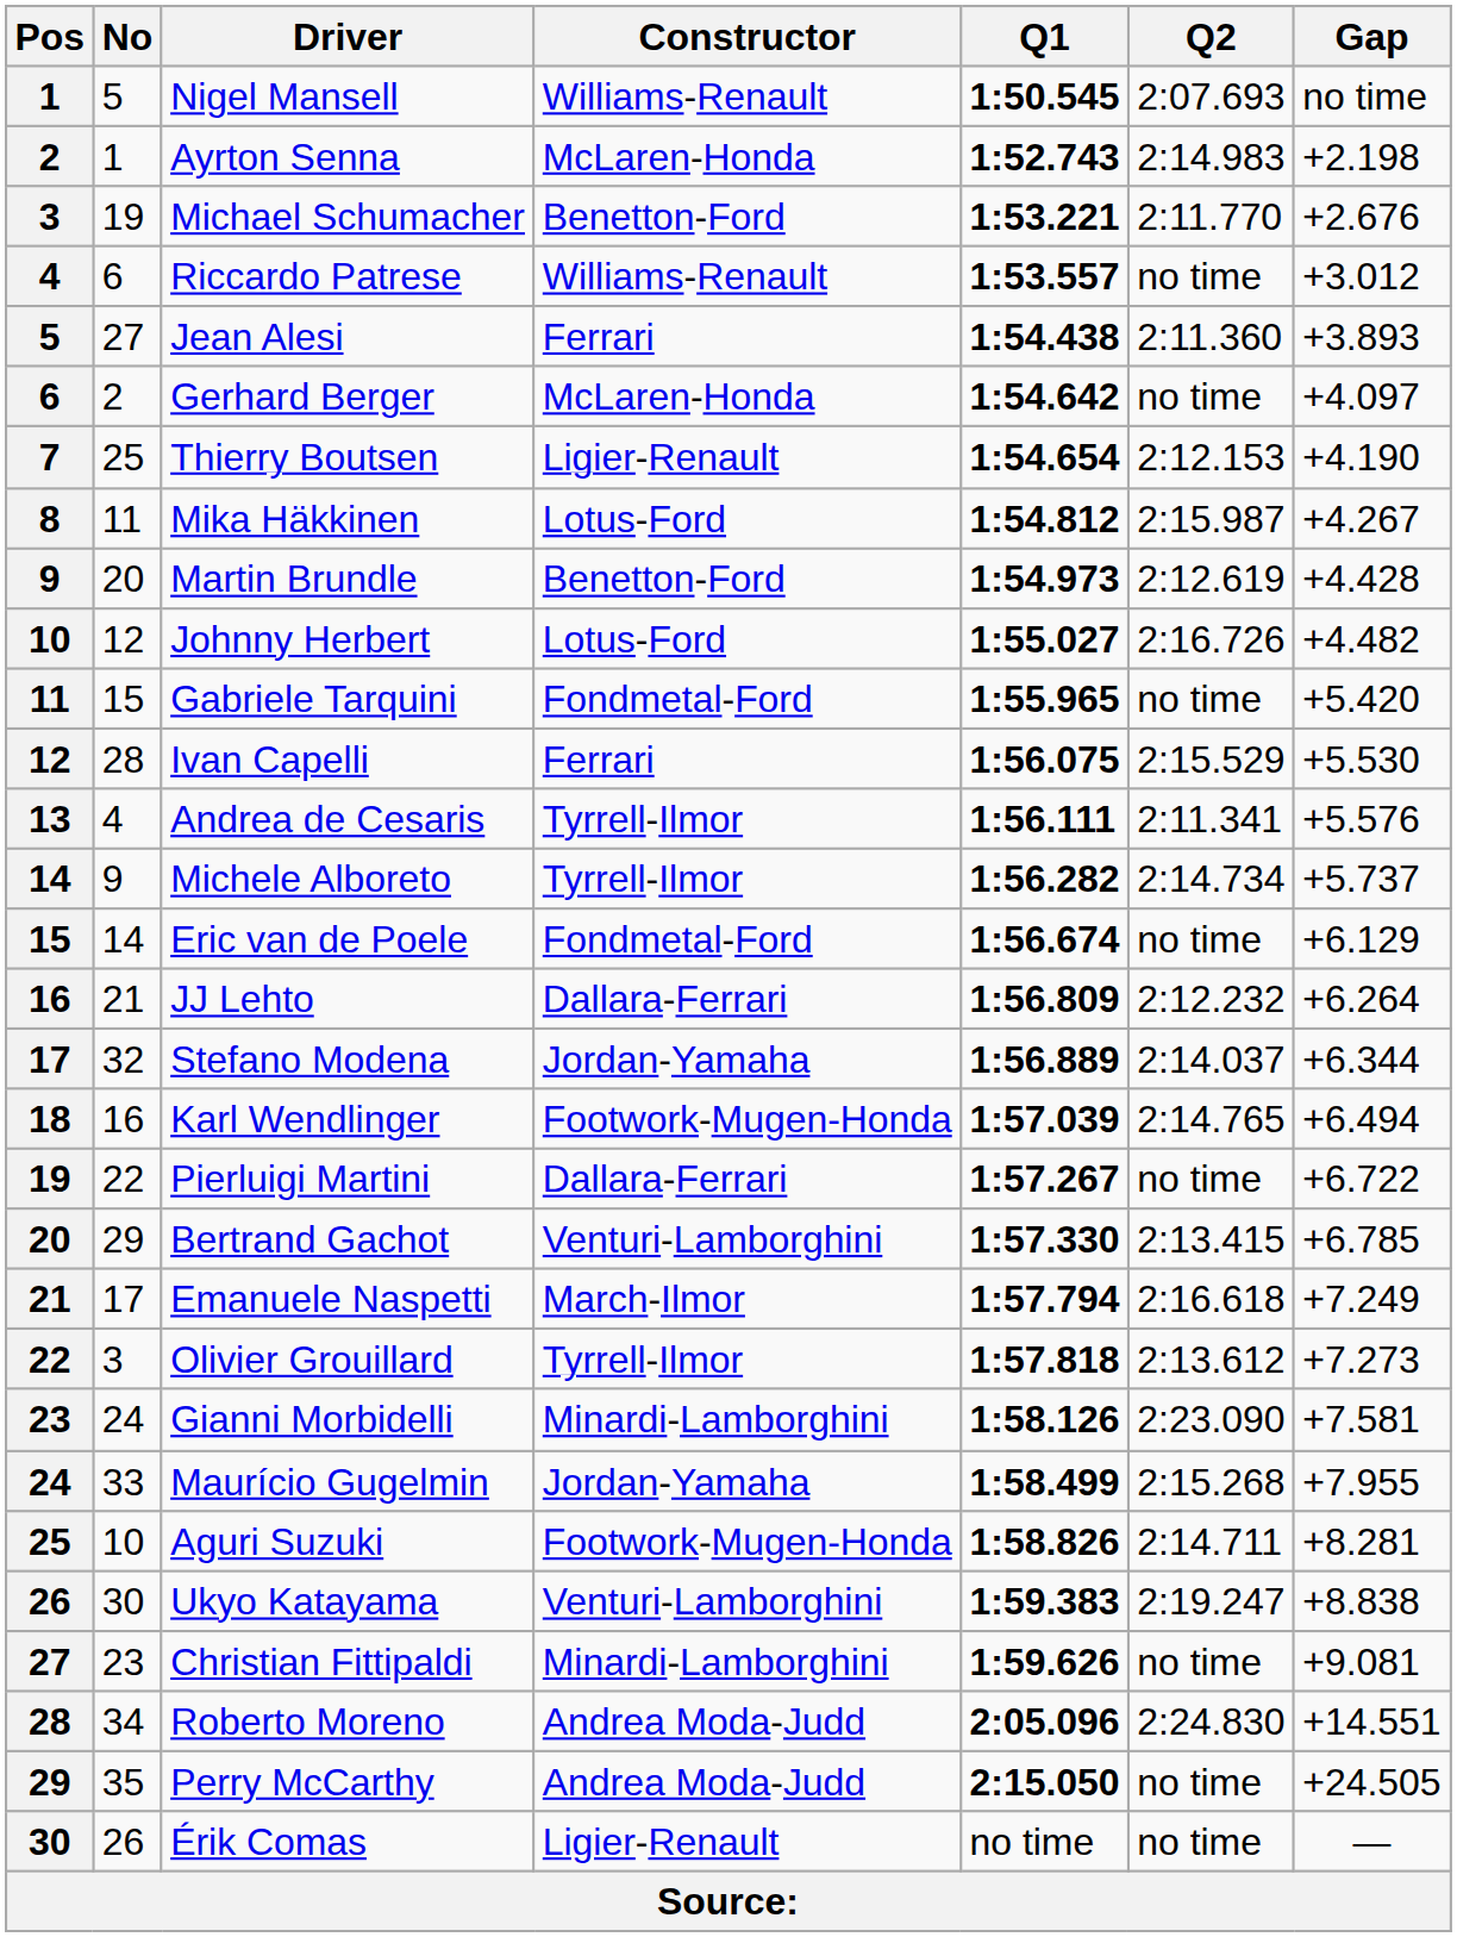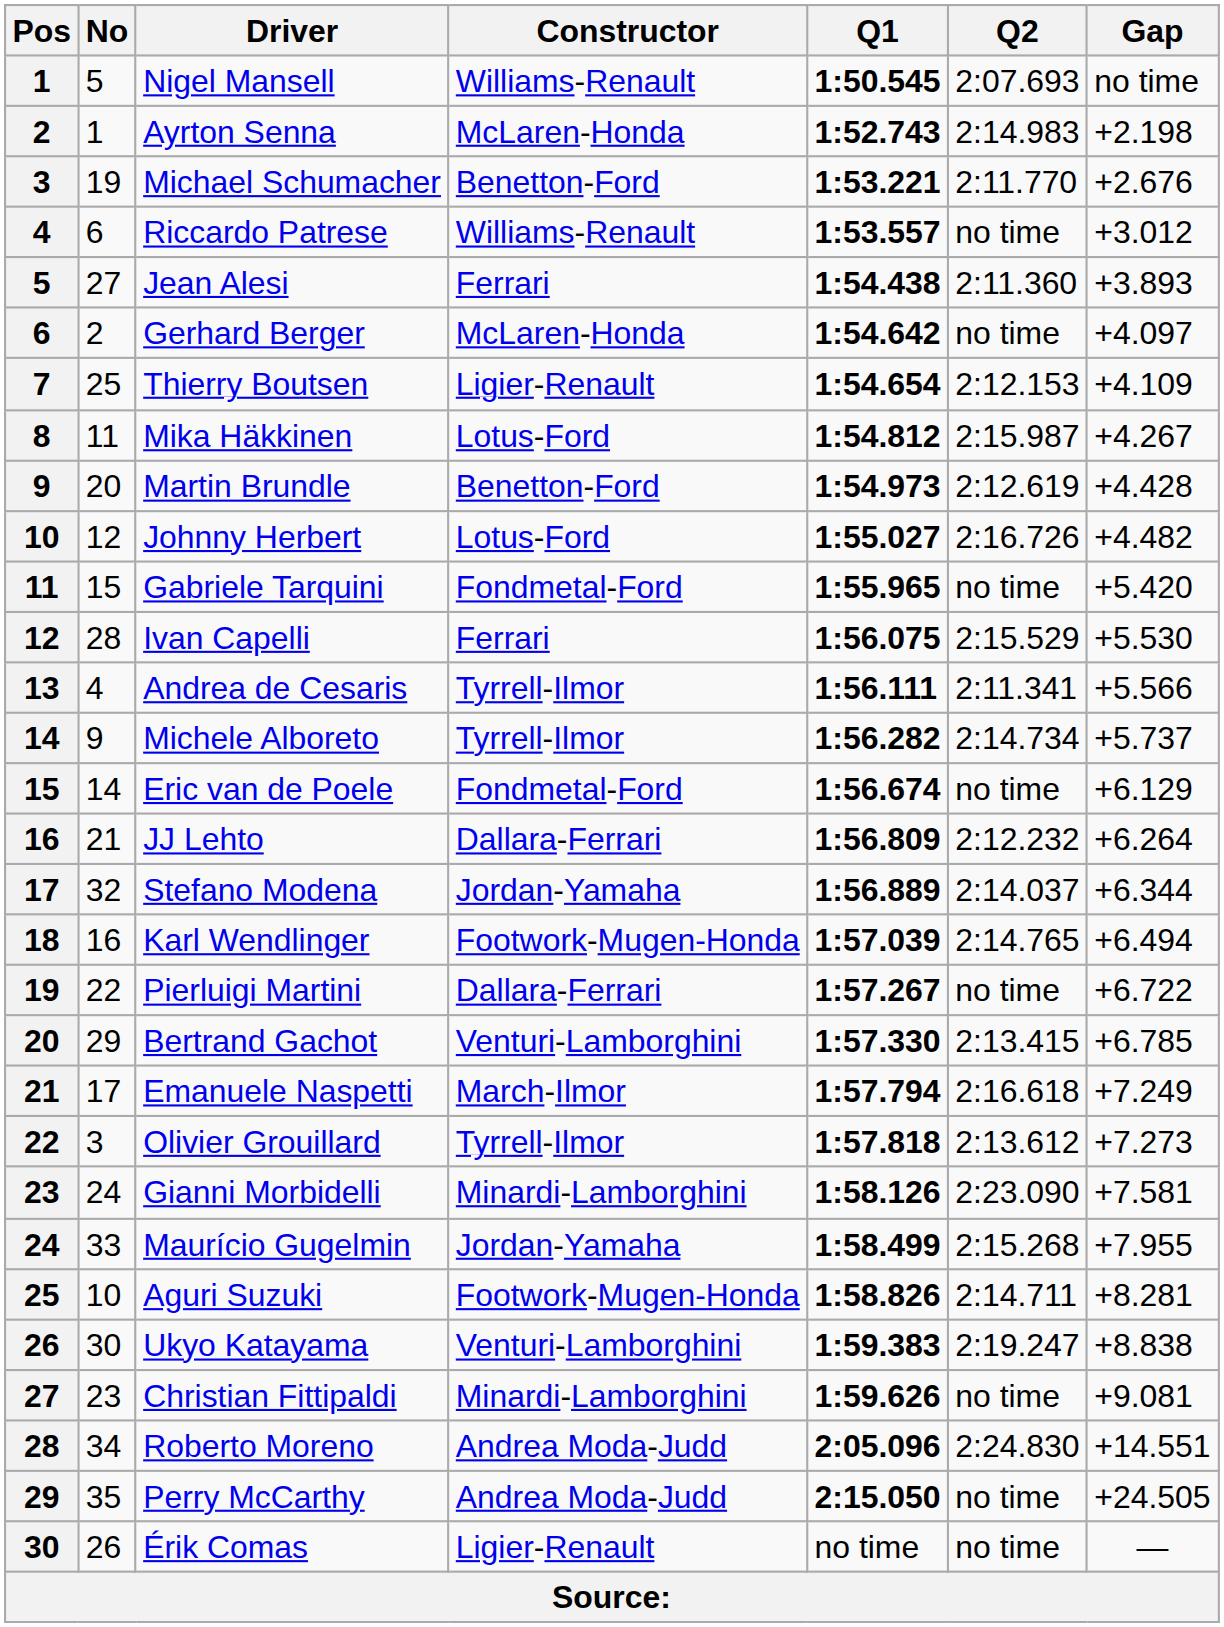 <table class="wikitable sortable" style="font-size: 95%;">
 <tr>
 <th>Pos</th>
 <th>No</th>
 <th>Driver</th>
 <th>Constructor</th>
 <th>Q1</th>
 <th>Q2</th>
 <th>Gap</th>
 </tr>
 <tr>
 <th>1</th>
 <td>5</td>
 <td data-sort-value="man"> <a href='#'>Nigel Mansell</a></td>
 <td><a href='#'>Williams</a>-<a href='#'>Renault</a></td>
 <td><strong>1:50.545</strong></td>
 <td>2:07.693</td>
 <td>no time</td>
 </tr>
 <tr>
 <th>2</th>
 <td>1</td>
 <td data-sort-value="sen"> <a href='#'>Ayrton Senna</a></td>
 <td><a href='#'>McLaren</a>-<a href='#'>Honda</a></td>
 <td><strong>1:52.743</strong></td>
 <td>2:14.983</td>
 <td>+2.198</td>
 </tr>
 <tr>
 <th>3</th>
 <td>19</td>
 <td data-sort-value="sch"> <a href='#'>Michael Schumacher</a></td>
 <td><a href='#'>Benetton</a>-<a href='#'>Ford</a></td>
 <td><strong>1:53.221</strong></td>
 <td>2:11.770</td>
 <td>+2.676</td>
 </tr>
 <tr>
 <th>4</th>
 <td>6</td>
 <td data-sort-value="pat"> <a href='#'>Riccardo Patrese</a></td>
 <td><a href='#'>Williams</a>-<a href='#'>Renault</a></td>
 <td><strong>1:53.557</strong></td>
 <td>no time</td>
 <td>+3.012</td>
 </tr>
 <tr>
 <th>5</th>
 <td>27</td>
 <td data-sort-value="ale"> <a href='#'>Jean Alesi</a></td>
 <td><a href='#'>Ferrari</a></td>
 <td><strong>1:54.438</strong></td>
 <td>2:11.360</td>
 <td>+3.893</td>
 </tr>
 <tr>
 <th>6</th>
 <td>2</td>
 <td data-sort-value="ber"> <a href='#'>Gerhard Berger</a></td>
 <td><a href='#'>McLaren</a>-<a href='#'>Honda</a></td>
 <td><strong>1:54.642</strong></td>
 <td>no time</td>
 <td>+4.097</td>
 </tr>
 <tr>
 <th>7</th>
 <td>25</td>
 <td data-sort-value="bou"> <a href='#'>Thierry Boutsen</a></td>
 <td><a href='#'>Ligier</a>-<a href='#'>Renault</a></td>
 <td><strong>1:54.654</strong></td>
 <td>2:12.153</td>
-<td>+4.190</td>
+<td>+4.109</td>
 </tr>
 <tr>
 <th>8</th>
 <td>11</td>
 <td data-sort-value="hak"> <a href='#'>Mika Häkkinen</a></td>
 <td><a href='#'>Lotus</a>-<a href='#'>Ford</a></td>
 <td><strong>1:54.812</strong></td>
 <td>2:15.987</td>
 <td>+4.267</td>
 </tr>
 <tr>
 <th>9</th>
 <td>20</td>
 <td data-sort-value="bru"> <a href='#'>Martin Brundle</a></td>
 <td><a href='#'>Benetton</a>-<a href='#'>Ford</a></td>
 <td><strong>1:54.973</strong></td>
 <td>2:12.619</td>
 <td>+4.428</td>
 </tr>
 <tr>
 <th>10</th>
 <td>12</td>
 <td data-sort-value="her"> <a href='#'>Johnny Herbert</a></td>
 <td><a href='#'>Lotus</a>-<a href='#'>Ford</a></td>
 <td><strong>1:55.027</strong></td>
 <td>2:16.726</td>
 <td>+4.482</td>
 </tr>
 <tr>
 <th>11</th>
 <td>15</td>
 <td data-sort-value="tar"> <a href='#'>Gabriele Tarquini</a></td>
 <td><a href='#'>Fondmetal</a>-<a href='#'>Ford</a></td>
 <td><strong>1:55.965</strong></td>
 <td>no time</td>
 <td>+5.420</td>
 </tr>
 <tr>
 <th>12</th>
 <td>28</td>
 <td data-sort-value="cap"> <a href='#'>Ivan Capelli</a></td>
 <td><a href='#'>Ferrari</a></td>
 <td><strong>1:56.075</strong></td>
 <td>2:15.529</td>
 <td>+5.530</td>
 </tr>
 <tr>
 <th>13</th>
 <td>4</td>
 <td data-sort-value="de c"> <a href='#'>Andrea de Cesaris</a></td>
 <td><a href='#'>Tyrrell</a>-<a href='#'>Ilmor</a></td>
 <td><strong>1:56.111</strong></td>
 <td>2:11.341</td>
-<td>+5.576</td>
+<td>+5.566</td>
 </tr>
 <tr>
 <th>14</th>
 <td>9</td>
 <td data-sort-value="alb"> <a href='#'>Michele Alboreto</a></td>
 <td><a href='#'>Tyrrell</a>-<a href='#'>Ilmor</a></td>
 <td><strong>1:56.282</strong></td>
 <td>2:14.734</td>
 <td>+5.737</td>
 </tr>
 <tr>
 <th>15</th>
 <td>14</td>
 <td data-sort-value="van"> <a href='#'>Eric van de Poele</a></td>
 <td><a href='#'>Fondmetal</a>-<a href='#'>Ford</a></td>
 <td><strong>1:56.674</strong></td>
 <td>no time</td>
 <td>+6.129</td>
 </tr>
 <tr>
 <th>16</th>
 <td>21</td>
 <td data-sort-value="leh"> <a href='#'>JJ Lehto</a></td>
 <td><a href='#'>Dallara</a>-<a href='#'>Ferrari</a></td>
 <td><strong>1:56.809</strong></td>
 <td>2:12.232</td>
 <td>+6.264</td>
 </tr>
 <tr>
 <th>17</th>
 <td>32</td>
 <td data-sort-value="mod"> <a href='#'>Stefano Modena</a></td>
 <td><a href='#'>Jordan</a>-<a href='#'>Yamaha</a></td>
 <td><strong>1:56.889</strong></td>
 <td>2:14.037</td>
 <td>+6.344</td>
 </tr>
 <tr>
 <th>18</th>
 <td>16</td>
 <td data-sort-value="wen"> <a href='#'>Karl Wendlinger</a></td>
 <td><a href='#'>Footwork</a>-<a href='#'>Mugen-Honda</a></td>
 <td><strong>1:57.039</strong></td>
 <td>2:14.765</td>
 <td>+6.494</td>
 </tr>
 <tr>
 <th>19</th>
 <td>22</td>
 <td data-sort-value="mar"> <a href='#'>Pierluigi Martini</a></td>
 <td><a href='#'>Dallara</a>-<a href='#'>Ferrari</a></td>
 <td><strong>1:57.267</strong></td>
 <td>no time</td>
 <td>+6.722</td>
 </tr>
 <tr>
 <th>20</th>
 <td>29</td>
 <td data-sort-value="gac"> <a href='#'>Bertrand Gachot</a></td>
 <td><a href='#'>Venturi</a>-<a href='#'>Lamborghini</a></td>
 <td><strong>1:57.330</strong></td>
 <td>2:13.415</td>
 <td>+6.785</td>
 </tr>
 <tr>
 <th>21</th>
 <td>17</td>
 <td data-sort-value="nas"> <a href='#'>Emanuele Naspetti</a></td>
 <td><a href='#'>March</a>-<a href='#'>Ilmor</a></td>
 <td><strong>1:57.794</strong></td>
 <td>2:16.618</td>
 <td>+7.249</td>
 </tr>
 <tr>
 <th>22</th>
 <td>3</td>
 <td data-sort-value="gro"> <a href='#'>Olivier Grouillard</a></td>
 <td><a href='#'>Tyrrell</a>-<a href='#'>Ilmor</a></td>
 <td><strong>1:57.818</strong></td>
 <td>2:13.612</td>
 <td>+7.273</td>
 </tr>
 <tr>
 <th>23</th>
 <td>24</td>
 <td data-sort-value="mor"> <a href='#'>Gianni Morbidelli</a></td>
 <td><a href='#'>Minardi</a>-<a href='#'>Lamborghini</a></td>
 <td><strong>1:58.126</strong></td>
 <td>2:23.090</td>
 <td>+7.581</td>
 </tr>
 <tr>
 <th>24</th>
 <td>33</td>
 <td data-sort-value="gug"> <a href='#'>Maurício Gugelmin</a></td>
 <td><a href='#'>Jordan</a>-<a href='#'>Yamaha</a></td>
 <td><strong>1:58.499</strong></td>
 <td>2:15.268</td>
 <td>+7.955</td>
 </tr>
 <tr>
 <th>25</th>
 <td>10</td>
 <td data-sort-value="suz"> <a href='#'>Aguri Suzuki</a></td>
 <td><a href='#'>Footwork</a>-<a href='#'>Mugen-Honda</a></td>
 <td><strong>1:58.826</strong></td>
 <td>2:14.711</td>
 <td>+8.281</td>
 </tr>
 <tr>
 <th>26</th>
 <td>30</td>
 <td data-sort-value="kat"> <a href='#'>Ukyo Katayama</a></td>
 <td><a href='#'>Venturi</a>-<a href='#'>Lamborghini</a></td>
 <td><strong>1:59.383</strong></td>
 <td>2:19.247</td>
 <td>+8.838</td>
 </tr>
 <tr>
 <th>27</th>
 <td>23</td>
 <td data-sort-value="fit"> <a href='#'>Christian Fittipaldi</a></td>
 <td><a href='#'>Minardi</a>-<a href='#'>Lamborghini</a></td>
 <td><strong>1:59.626</strong></td>
 <td>no time</td>
 <td>+9.081</td>
 </tr>
 <tr>
 <th>28</th>
 <td>34</td>
 <td data-sort-value="mor"> <a href='#'>Roberto Moreno</a></td>
 <td><a href='#'>Andrea Moda</a>-<a href='#'>Judd</a></td>
 <td><strong>2:05.096</strong></td>
 <td>2:24.830</td>
 <td>+14.551</td>
 </tr>
 <tr>
 <th>29</th>
 <td>35</td>
 <td data-sort-value="mcc"> <a href='#'>Perry McCarthy</a></td>
 <td><a href='#'>Andrea Moda</a>-<a href='#'>Judd</a></td>
 <td><strong>2:15.050</strong></td>
 <td>no time</td>
 <td>+24.505</td>
 </tr>
 <tr>
 <th>30</th>
 <td>26</td>
 <td data-sort-value="com"> <a href='#'>Érik Comas</a></td>
 <td><a href='#'>Ligier</a>-<a href='#'>Renault</a></td>
 <td>no time</td>
 <td>no time</td>
 <td align="center">—</td>
 </tr>
 <tr>
 <th colspan="8">Source:</th>
 </tr>
 </table>
